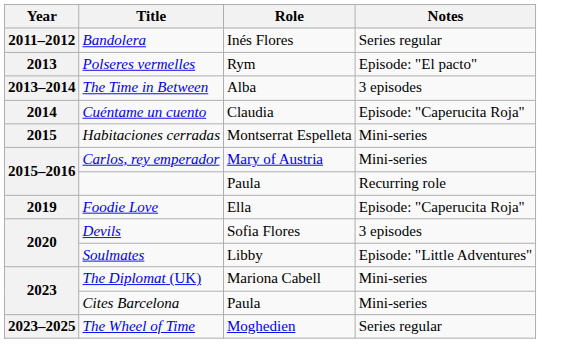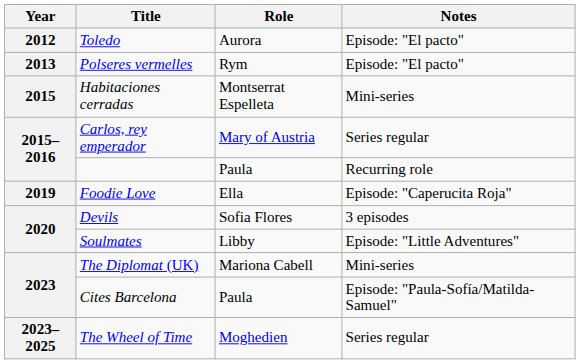 <table class="wikitable plainrowheaders sortable">
 <tr>
 <th scope="col">Year</th>
 <th scope="col">Title</th>
 <th scope="col" class="unsortable">Role</th>
 <th scope="col" class="unsortable">Notes</th>
 </tr>
 <tr>
-<th scope="row">2011–2012</th>
-<td><em><a href='#'>Bandolera</a></em></td>
-<td>Inés Flores</td>
-<td>Series regular</td>
+<th scope="row">2012</th>
+<td><em><a href='#'>Toledo</a></em></td>
+<td>Aurora</td>
+<td>Episode: "El pacto"</td>
 </tr>
 <tr>
 <th scope="row">2013</th>
 <td><em><a href='#'>Polseres vermelles</a></em></td>
 <td>Rym</td>
 <td>Episode: "El pacto"</td>
-</tr>
-<tr>
-<th scope="row">2013–2014</th>
-<td><em><a href='#'>The Time in Between</a></em></td>
-<td>Alba</td>
-<td>3 episodes</td>
-</tr>
-<tr>
-<th scope="row">2014</th>
-<td><em><a href='#'>Cuéntame un cuento</a></em></td>
-<td>Claudia</td>
-<td>Episode: "Caperucita Roja"</td>
 </tr>
 <tr>
 <th scope="row">2015</th>
 <td><em>Habitaciones cerradas</em></td>
 <td>Montserrat Espelleta</td>
 <td>Mini-series</td>
 </tr>
 <tr>
 <th rowspan="2" scope="row">2015–2016</th>
 <td><em><a href='#'>Carlos, rey emperador</a></em></td>
 <td><a href='#'>Mary of Austria</a></td>
-<td>Mini-series</td>
+<td>Series regular</td>
 </tr>
 <tr>
 <td><em></em></td>
 <td>Paula</td>
 <td>Recurring role</td>
 </tr>
 <tr>
 <th scope="row">2019</th>
 <td><em><a href='#'>Foodie Love</a></em></td>
 <td>Ella</td>
 <td>Episode: "Caperucita Roja"</td>
 </tr>
 <tr>
 <th rowspan="2" scope="row">2020</th>
 <td><em><a href='#'>Devils</a></em></td>
 <td>Sofia Flores</td>
 <td>3 episodes</td>
 </tr>
 <tr>
 <td><em><a href='#'>Soulmates</a></em></td>
 <td>Libby</td>
 <td>Episode: "Little Adventures"</td>
 </tr>
 <tr>
 <th rowspan="2" scope="row">2023</th>
 <td><a href='#'><em>The Diplomat</em> (UK)</a></td>
 <td>Mariona Cabell</td>
 <td>Mini-series</td>
 </tr>
 <tr>
 <td><em>Cites Barcelona</em></td>
 <td>Paula</td>
-<td>Mini-series</td>
+<td>Episode: "Paula-Sofía/Matilda-Samuel"</td>
 </tr>
 <tr>
 <th scope="row">2023–2025</th>
 <td><a href='#'><em>The Wheel of Time</em></a></td>
 <td><a href='#'>Moghedien</a></td>
 <td>Series regular</td>
 </tr>
 </table>
